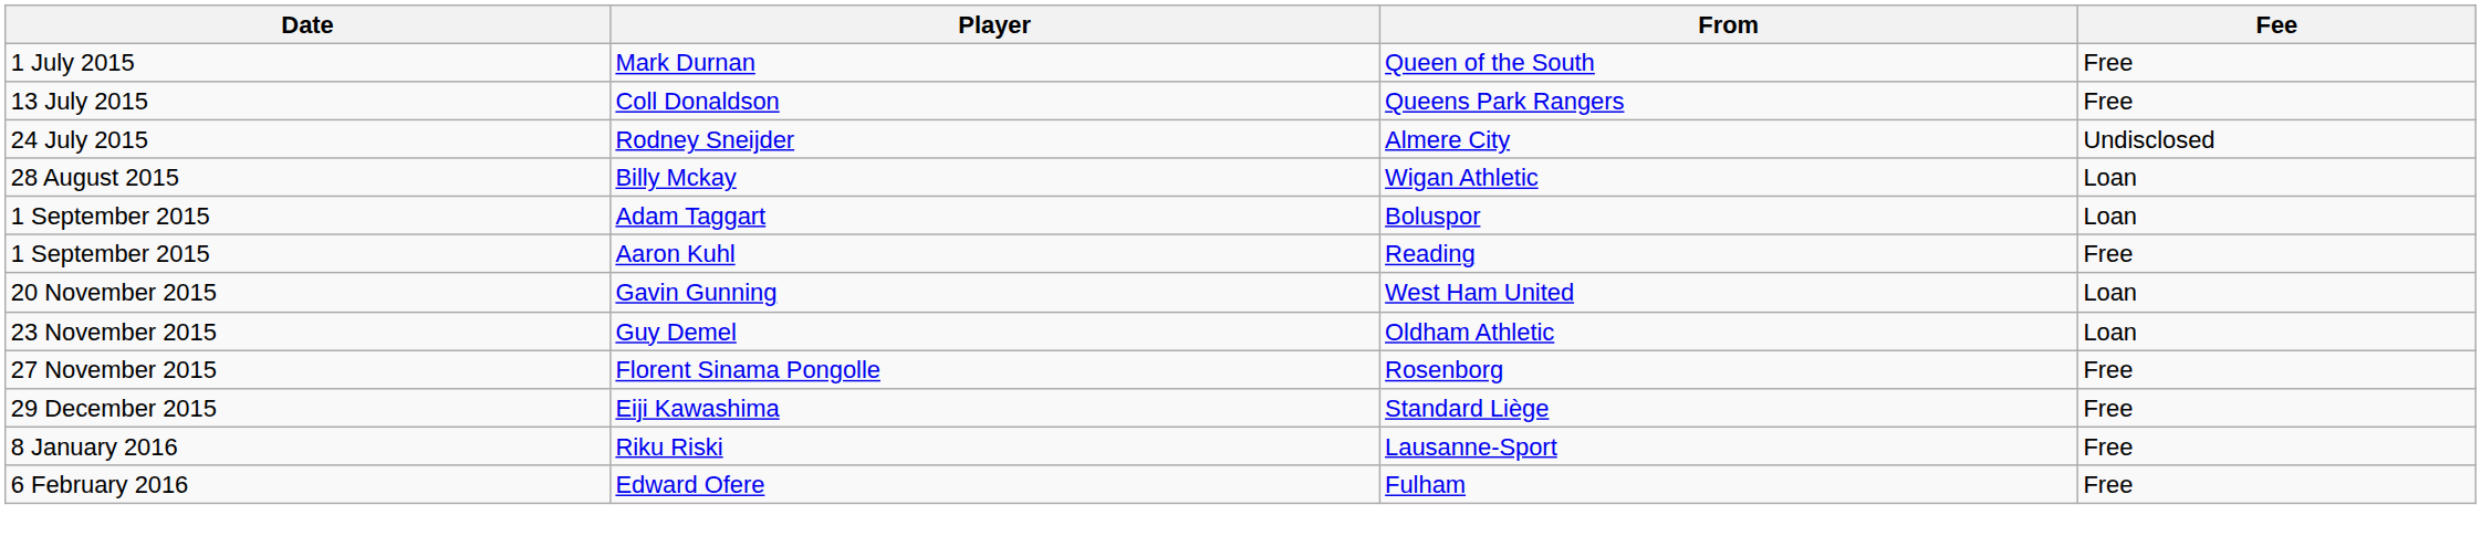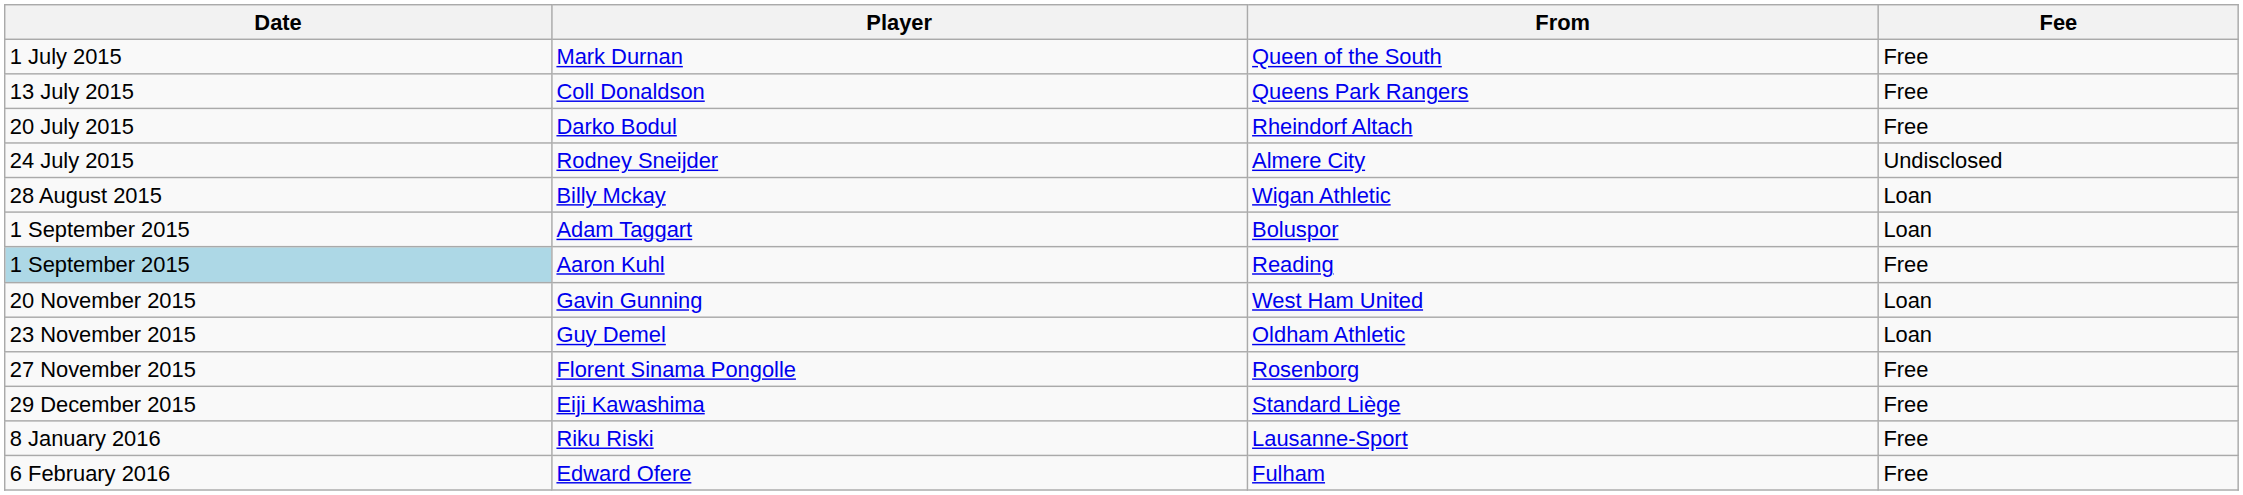 <table class="wikitable" style="text-align:center; font-size:95%;width:98%; text-align:left">
 <tr>
 <th>Date</th>
 <th>Player</th>
 <th>From</th>
 <th>Fee</th>
 </tr>
 <tr>
 <td>1 July 2015</td>
 <td> <a href='#'>Mark Durnan</a></td>
 <td> <a href='#'>Queen of the South</a></td>
 <td>Free</td>
 </tr>
 <tr>
 <td>13 July 2015</td>
 <td> <a href='#'>Coll Donaldson</a></td>
 <td> <a href='#'>Queens Park Rangers</a></td>
+<td>Free</td>
+</tr>
+<tr>
+<td>20 July 2015</td>
+<td> <a href='#'>Darko Bodul</a></td>
+<td> <a href='#'>Rheindorf Altach</a></td>
 <td>Free</td>
 </tr>
 <tr>
 <td>24 July 2015</td>
 <td> <a href='#'>Rodney Sneijder</a></td>
 <td> <a href='#'>Almere City</a></td>
 <td>Undisclosed</td>
 </tr>
 <tr>
 <td>28 August 2015</td>
 <td> <a href='#'>Billy Mckay</a></td>
 <td> <a href='#'>Wigan Athletic</a></td>
 <td>Loan</td>
 </tr>
 <tr>
 <td>1 September 2015</td>
 <td> <a href='#'>Adam Taggart</a></td>
 <td> <a href='#'>Boluspor</a></td>
 <td>Loan</td>
 </tr>
 <tr>
-<td>1 September 2015</td>
+<td style="background: lightblue;">1 September 2015</td>
 <td> <a href='#'>Aaron Kuhl</a></td>
 <td> <a href='#'>Reading</a></td>
 <td>Free</td>
 </tr>
 <tr>
 <td>20 November 2015</td>
 <td> <a href='#'>Gavin Gunning</a></td>
 <td> <a href='#'>West Ham United</a></td>
 <td>Loan</td>
 </tr>
 <tr>
 <td>23 November 2015</td>
 <td> <a href='#'>Guy Demel</a></td>
 <td> <a href='#'>Oldham Athletic</a></td>
 <td>Loan</td>
 </tr>
 <tr>
 <td>27 November 2015</td>
 <td> <a href='#'>Florent Sinama Pongolle</a></td>
 <td> <a href='#'>Rosenborg</a></td>
 <td>Free</td>
 </tr>
 <tr>
 <td>29 December 2015</td>
 <td> <a href='#'>Eiji Kawashima</a></td>
 <td> <a href='#'>Standard Liège</a></td>
 <td>Free</td>
 </tr>
 <tr>
 <td>8 January 2016</td>
 <td> <a href='#'>Riku Riski</a></td>
 <td> <a href='#'>Lausanne-Sport</a></td>
 <td>Free</td>
 </tr>
 <tr>
 <td>6 February 2016</td>
 <td> <a href='#'>Edward Ofere</a></td>
 <td> <a href='#'>Fulham</a></td>
 <td>Free</td>
 </tr>
 </table>
